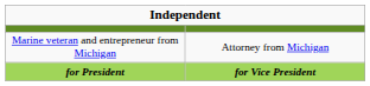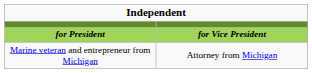 <table class="wikitable" style="font-size:90%; text-align:center;">
 <tr>
 <td colspan=2><big><strong>Independent</strong></big></td>
 </tr>
 <tr>
 <th style="font-size:135%; background:#608C24"></th>
 <th style="font-size:135%; background:#608C24"></th>
 </tr>
+<tr style=background:#A0D559>
+<td><strong><em>for President</em></strong></td>
+<td><strong><em>for Vice President</em></strong></td>
+</tr>
 <tr>
 <td style=width:16em><a href='#'>Marine veteran</a> and entrepreneur from <a href='#'>Michigan</a></td>
 <td style=width:16em>Attorney from <a href='#'>Michigan</a></td>
 </tr>
-<tr style=background:#A0D559>
-<td><strong><em>for President</em></strong></td>
-<td><strong><em>for Vice President</em></strong></td>
-</tr>
 </table>
